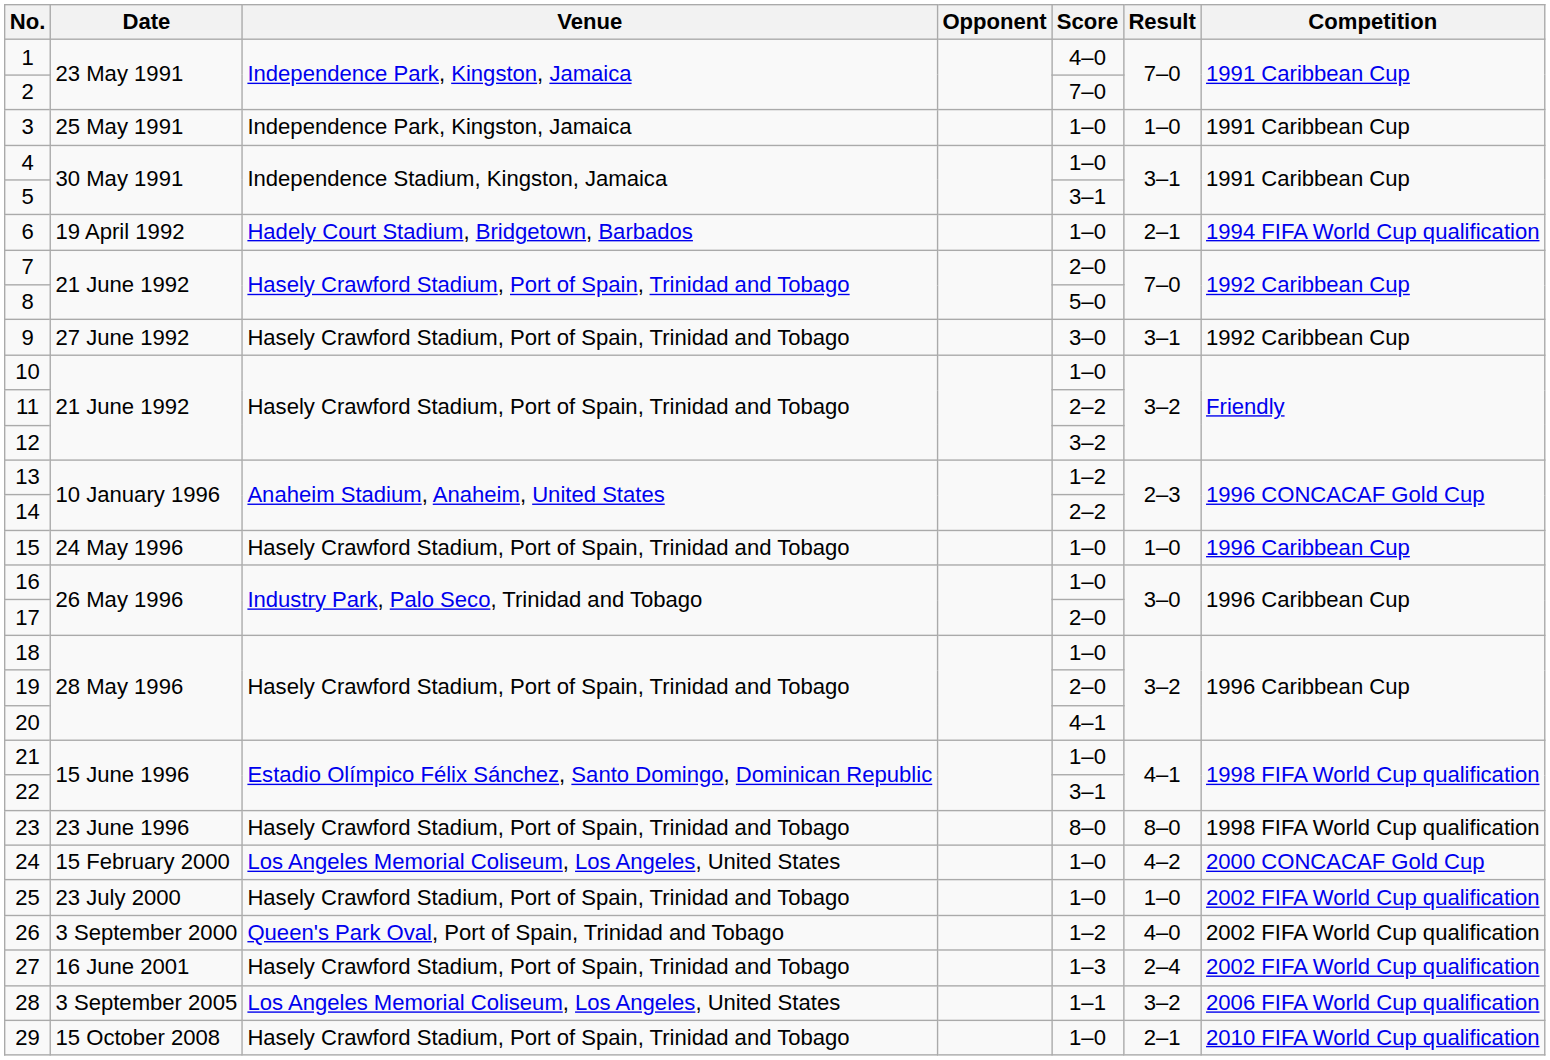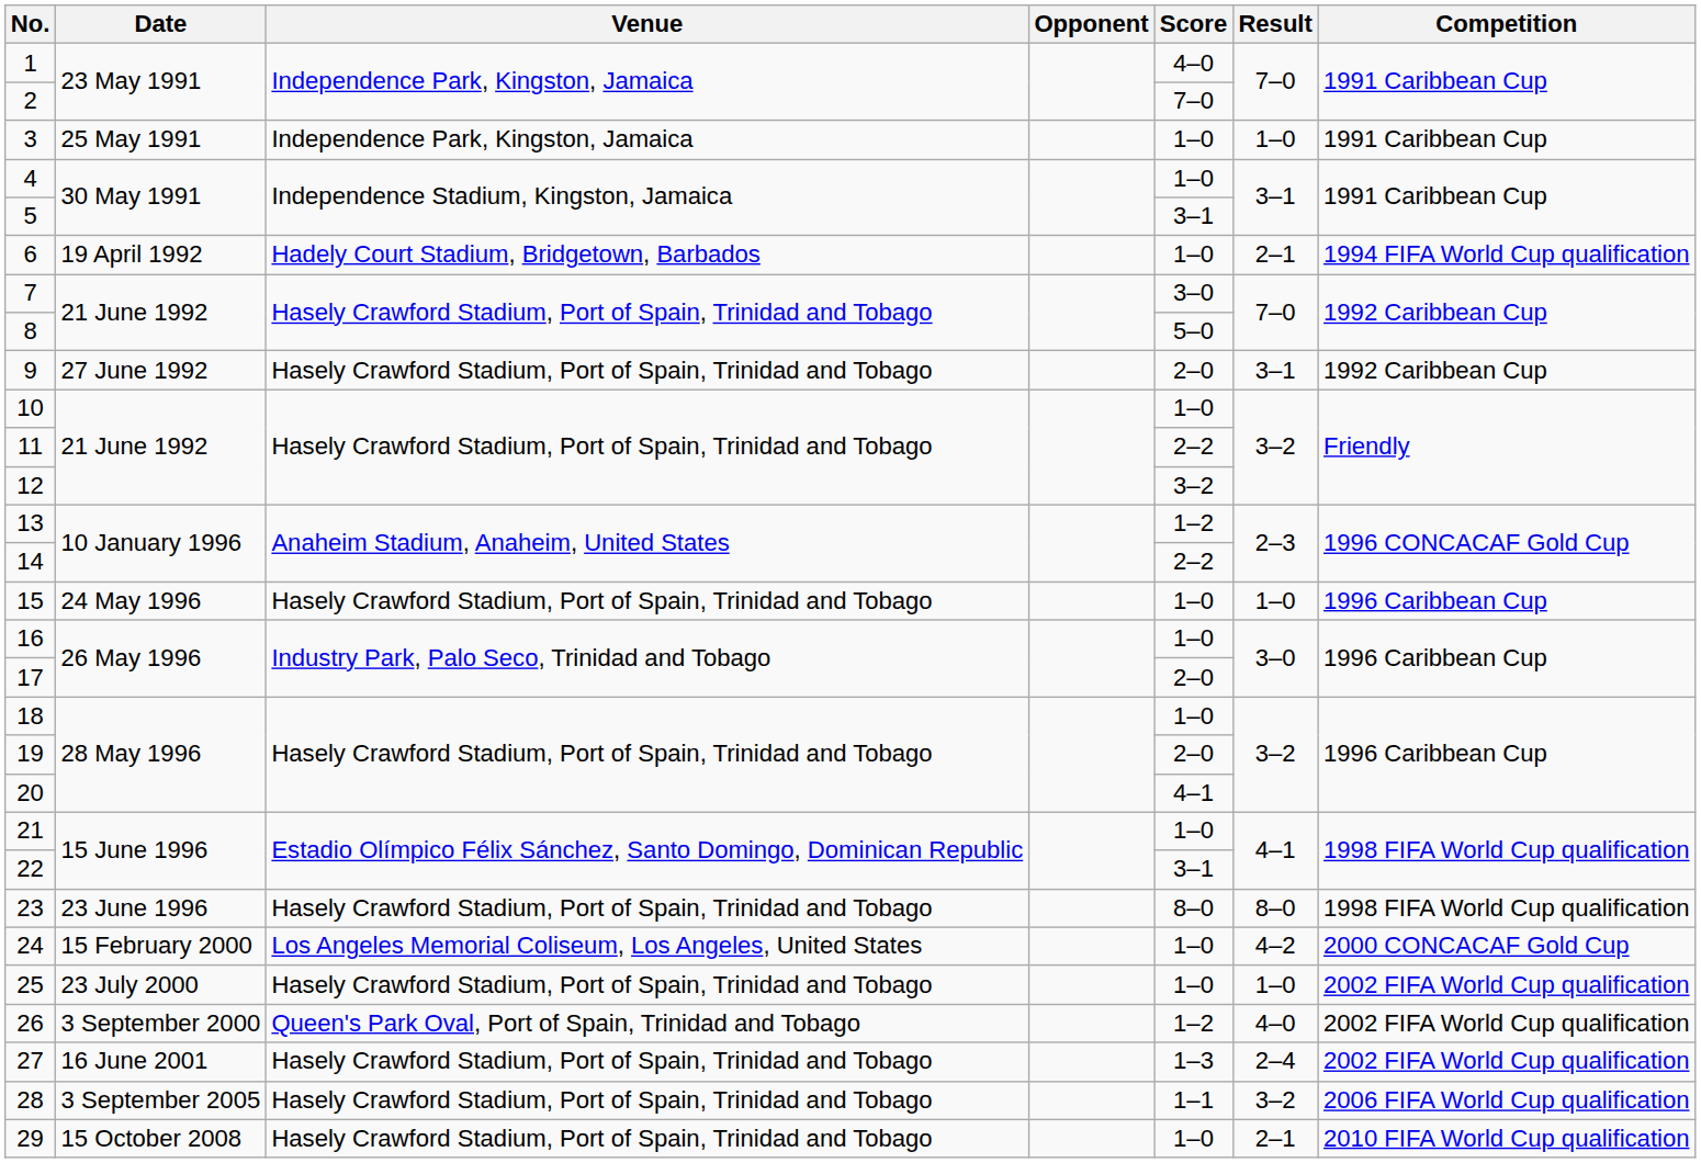 <table class="wikitable sortable">
 <tr>
 <th scope="col">No.</th>
 <th scope="col">Date</th>
 <th scope="col">Venue</th>
 <th scope="col">Opponent</th>
 <th scope="col">Score</th>
 <th scope="col">Result</th>
 <th scope="col">Competition</th>
 </tr>
 <tr>
 <td align="center">1</td>
 <td rowspan="2">23 May 1991</td>
 <td rowspan="2"><a href='#'>Independence Park</a>, <a href='#'>Kingston</a>, <a href='#'>Jamaica</a></td>
 <td rowspan="2"></td>
 <td align="center">4–0</td>
 <td rowspan="2" style="text-align:center">7–0</td>
 <td rowspan="2"><a href='#'>1991 Caribbean Cup</a></td>
 </tr>
 <tr>
 <td align="center">2</td>
 <td align="center">7–0</td>
 </tr>
 <tr>
 <td align="center">3</td>
 <td>25 May 1991</td>
 <td>Independence Park, Kingston, Jamaica</td>
 <td></td>
 <td align="center">1–0</td>
 <td align="center">1–0</td>
 <td>1991 Caribbean Cup</td>
 </tr>
 <tr>
 <td align="center">4</td>
 <td rowspan="2">30 May 1991</td>
 <td rowspan="2">Independence Stadium, Kingston, Jamaica</td>
 <td rowspan="2"></td>
 <td align=center>1–0</td>
 <td rowspan="2" style="text-align:center">3–1</td>
 <td rowspan="2">1991 Caribbean Cup</td>
 </tr>
 <tr>
 <td align="center">5</td>
 <td align="center">3–1</td>
 </tr>
 <tr>
 <td align="center">6</td>
 <td>19 April 1992</td>
 <td><a href='#'>Hadely Court Stadium</a>, <a href='#'>Bridgetown</a>, <a href='#'>Barbados</a></td>
 <td></td>
 <td align="center">1–0</td>
 <td align="center">2–1</td>
 <td><a href='#'>1994 FIFA World Cup qualification</a></td>
 </tr>
 <tr>
 <td align="center">7</td>
 <td rowspan="2">21 June 1992</td>
 <td rowspan="2"><a href='#'>Hasely Crawford Stadium</a>, <a href='#'>Port of Spain</a>, <a href='#'>Trinidad and Tobago</a></td>
 <td rowspan="2"></td>
-<td align="center">2–0</td>
+<td align="center">3–0</td>
 <td rowspan="2" style="text-align:center">7–0</td>
 <td rowspan="2"><a href='#'>1992 Caribbean Cup</a></td>
 </tr>
 <tr>
 <td align="center">8</td>
 <td align="center">5–0</td>
 </tr>
 <tr>
 <td align="center">9</td>
 <td>27 June 1992</td>
 <td>Hasely Crawford Stadium, Port of Spain, Trinidad and Tobago</td>
 <td></td>
-<td align="center">3–0</td>
+<td align="center">2–0</td>
 <td align="center">3–1</td>
 <td>1992 Caribbean Cup</td>
 </tr>
 <tr>
 <td align="center">10</td>
 <td rowspan="3">21 June 1992</td>
 <td rowspan="3">Hasely Crawford Stadium, Port of Spain, Trinidad and Tobago</td>
 <td rowspan="3"></td>
 <td align="center">1–0</td>
 <td rowspan="3" style="text-align:center">3–2</td>
 <td rowspan="3"><a href='#'>Friendly</a></td>
 </tr>
 <tr>
 <td align="center">11</td>
 <td align="center">2–2</td>
 </tr>
 <tr>
 <td align="center">12</td>
 <td align="center">3–2</td>
 </tr>
 <tr>
 <td align="center">13</td>
 <td rowspan="2">10 January 1996</td>
 <td rowspan="2"><a href='#'>Anaheim Stadium</a>, <a href='#'>Anaheim</a>, <a href='#'>United States</a></td>
 <td rowspan="2"></td>
 <td align="center">1–2</td>
 <td rowspan="2" style="text-align:center">2–3</td>
 <td rowspan="2"><a href='#'>1996 CONCACAF Gold Cup</a></td>
 </tr>
 <tr>
 <td align="center">14</td>
 <td align="center">2–2</td>
 </tr>
 <tr>
 <td align="center">15</td>
 <td>24 May 1996</td>
 <td>Hasely Crawford Stadium, Port of Spain, Trinidad and Tobago</td>
 <td></td>
 <td align="center">1–0</td>
 <td align="center">1–0</td>
 <td><a href='#'>1996 Caribbean Cup</a></td>
 </tr>
 <tr>
 <td align="center">16</td>
 <td rowspan="2">26 May 1996</td>
 <td rowspan="2"><a href='#'>Industry Park</a>, <a href='#'>Palo Seco</a>, Trinidad and Tobago</td>
 <td rowspan="2"></td>
 <td align="center">1–0</td>
 <td rowspan="2" style="text-align:center">3–0</td>
 <td rowspan="2">1996 Caribbean Cup</td>
 </tr>
 <tr>
 <td align="center">17</td>
 <td align="center">2–0</td>
 </tr>
 <tr>
 <td align="center">18</td>
 <td rowspan="3">28 May 1996</td>
 <td rowspan="3">Hasely Crawford Stadium, Port of Spain, Trinidad and Tobago</td>
 <td rowspan="3"></td>
 <td align="center">1–0</td>
 <td rowspan="3" style="text-align:center">3–2</td>
 <td rowspan="3">1996 Caribbean Cup</td>
 </tr>
 <tr>
 <td align="center">19</td>
 <td align="center">2–0</td>
 </tr>
 <tr>
 <td align="center">20</td>
 <td align="center">4–1</td>
 </tr>
 <tr>
 <td align="center">21</td>
 <td rowspan="2">15 June 1996</td>
 <td rowspan="2"><a href='#'>Estadio Olímpico Félix Sánchez</a>, <a href='#'>Santo Domingo</a>, <a href='#'>Dominican Republic</a></td>
 <td rowspan="2"></td>
 <td align="center">1–0</td>
 <td rowspan="2" style="text-align:center">4–1</td>
 <td rowspan="2"><a href='#'>1998 FIFA World Cup qualification</a></td>
 </tr>
 <tr>
 <td align="center">22</td>
 <td align="center">3–1</td>
 </tr>
 <tr>
 <td align="center">23</td>
 <td>23 June 1996</td>
 <td>Hasely Crawford Stadium, Port of Spain, Trinidad and Tobago</td>
 <td></td>
 <td align="center">8–0</td>
 <td align="center">8–0</td>
 <td>1998 FIFA World Cup qualification</td>
 </tr>
 <tr>
 <td align="center">24</td>
 <td>15 February 2000</td>
 <td><a href='#'>Los Angeles Memorial Coliseum</a>, <a href='#'>Los Angeles</a>, United States</td>
 <td></td>
 <td align="center">1–0</td>
 <td align="center">4–2</td>
 <td><a href='#'>2000 CONCACAF Gold Cup</a></td>
 </tr>
 <tr>
 <td align="center">25</td>
 <td>23 July 2000</td>
 <td>Hasely Crawford Stadium, Port of Spain, Trinidad and Tobago</td>
 <td></td>
 <td align="center">1–0</td>
 <td align="center">1–0</td>
 <td><a href='#'>2002 FIFA World Cup qualification</a></td>
 </tr>
 <tr>
 <td align="center">26</td>
 <td>3 September 2000</td>
 <td><a href='#'>Queen's Park Oval</a>, Port of Spain, Trinidad and Tobago</td>
 <td></td>
 <td align="center">1–2</td>
 <td align="center">4–0</td>
 <td>2002 FIFA World Cup qualification</td>
 </tr>
 <tr>
 <td align="center">27</td>
 <td>16 June 2001</td>
 <td>Hasely Crawford Stadium, Port of Spain, Trinidad and Tobago</td>
 <td></td>
 <td align="center">1–3</td>
 <td align="center">2–4</td>
 <td><a href='#'>2002 FIFA World Cup qualification</a></td>
 </tr>
 <tr>
 <td align="center">28</td>
 <td>3 September 2005</td>
-<td><a href='#'>Los Angeles Memorial Coliseum</a>, <a href='#'>Los Angeles</a>, United States</td>
+<td>Hasely Crawford Stadium, Port of Spain, Trinidad and Tobago</td>
 <td></td>
 <td align="center">1–1</td>
 <td align="center">3–2</td>
 <td><a href='#'>2006 FIFA World Cup qualification</a></td>
 </tr>
 <tr>
 <td align="center">29</td>
 <td>15 October 2008</td>
 <td>Hasely Crawford Stadium, Port of Spain, Trinidad and Tobago</td>
 <td></td>
 <td align="center">1–0</td>
 <td align="center">2–1</td>
 <td><a href='#'>2010 FIFA World Cup qualification</a></td>
 </tr>
 </table>
